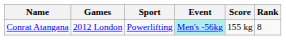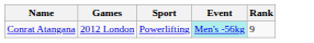 <table class="wikitable sortable" style="font-size:90%">
 <tr>
 <th>Name</th>
 <th>Games</th>
 <th>Sport</th>
 <th>Event</th>
-<th>Score</th>
 <th>Rank</th>
 </tr>
 <tr>
 <td><a href='#'>Conrat Atangana</a></td>
 <td><a href='#'>2012 London</a></td>
 <td><a href='#'>Powerlifting</a></td>
 <td style="background: paleturquoise;"><a href='#'>Men's -56kg</a></td>
-<td>155 kg</td>
-<td>8</td>
+<td>9</td>
 </tr>
 </table>
